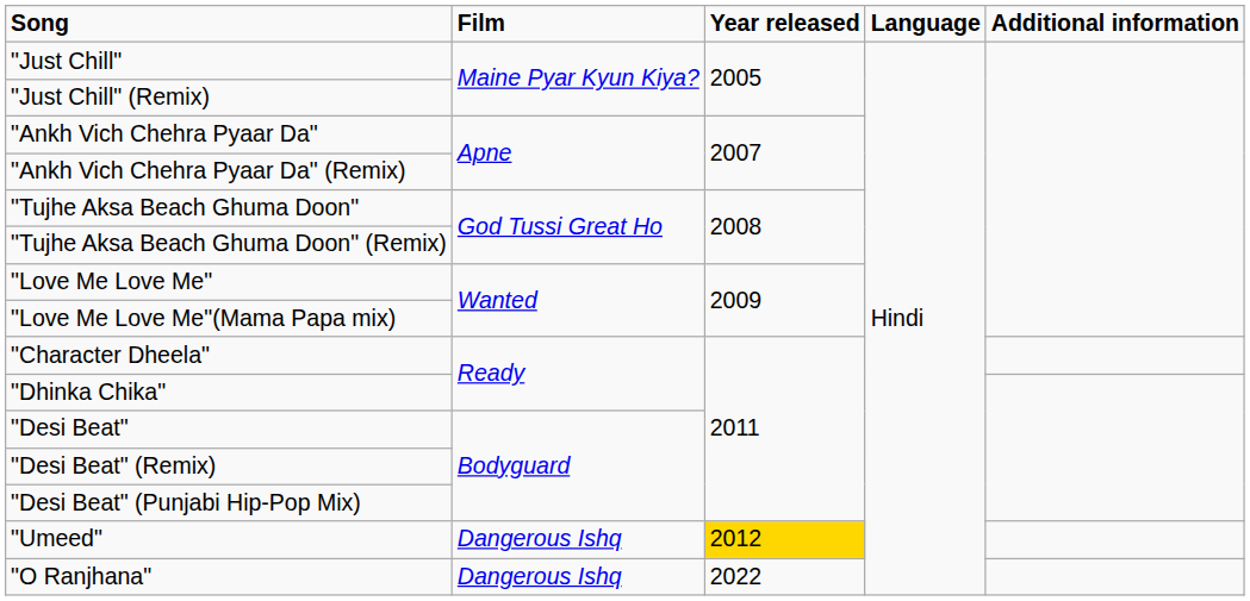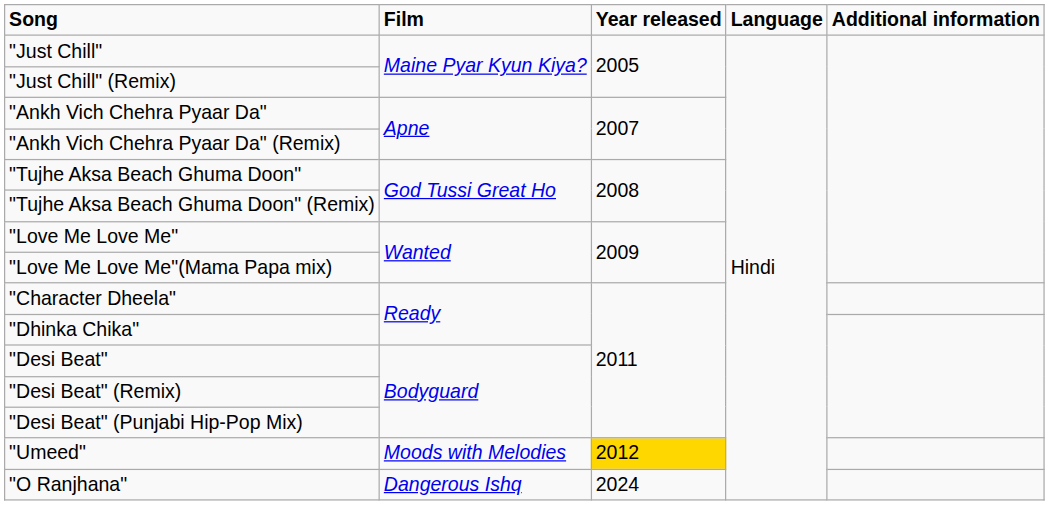 <table class="wikitable sortable">
 <tr>
 <td><strong>Song</strong></td>
 <td><strong>Film</strong></td>
 <td><strong>Year released</strong></td>
 <td><strong>Language</strong></td>
 <td><strong>Additional information</strong></td>
 </tr>
 <tr>
 <td>"Just Chill"</td>
 <td rowspan=2><em><a href='#'>Maine Pyar Kyun Kiya?</a></em></td>
 <td rowspan=2>2005</td>
 <td rowspan=15>Hindi</td>
 </tr>
 <tr>
 <td>"Just Chill" (Remix)</td>
 </tr>
 <tr>
 <td>"Ankh Vich Chehra Pyaar Da"</td>
 <td rowspan=2><em><a href='#'>Apne</a></em></td>
 <td rowspan=2>2007</td>
 </tr>
 <tr>
 <td>"Ankh Vich Chehra Pyaar Da" (Remix)</td>
 </tr>
 <tr>
 <td>"Tujhe Aksa Beach Ghuma Doon"</td>
 <td rowspan=2><em><a href='#'>God Tussi Great Ho</a></em></td>
 <td rowspan=2>2008</td>
 </tr>
 <tr>
 <td>"Tujhe Aksa Beach Ghuma Doon" (Remix)</td>
 </tr>
 <tr>
 <td>"Love Me Love Me"</td>
 <td rowspan=2><em><a href='#'>Wanted</a></em></td>
 <td rowspan=2>2009</td>
 </tr>
 <tr>
 <td>"Love Me Love Me"(Mama Papa mix)</td>
 </tr>
 <tr>
 <td>"Character Dheela"</td>
 <td rowspan=2><em><a href='#'>Ready</a></em></td>
 <td rowspan=5>2011</td>
 <td></td>
 </tr>
 <tr>
 <td>"Dhinka Chika"</td>
 </tr>
 <tr>
 <td>"Desi Beat"</td>
 <td rowspan=3><em><a href='#'>Bodyguard</a></em></td>
 </tr>
 <tr>
 <td>"Desi Beat" (Remix)</td>
 </tr>
 <tr>
 <td>"Desi Beat" (Punjabi Hip-Pop Mix)</td>
 </tr>
 <tr>
 <td>"Umeed"</td>
-<td><em><a href='#'>Dangerous Ishq</a></em></td>
+<td><em><a href='#'>Moods with Melodies</a></em></td>
 <td style="background: gold;">2012</td>
 <td></td>
 </tr>
 <tr>
 <td>"O Ranjhana"</td>
 <td><em><a href='#'>Dangerous Ishq</a></em></td>
-<td>2022</td>
+<td>2024</td>
 </tr>
 </table>
